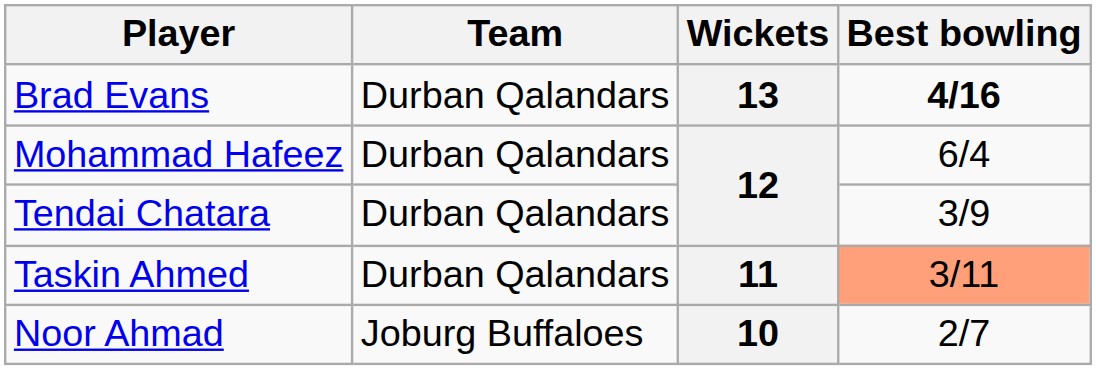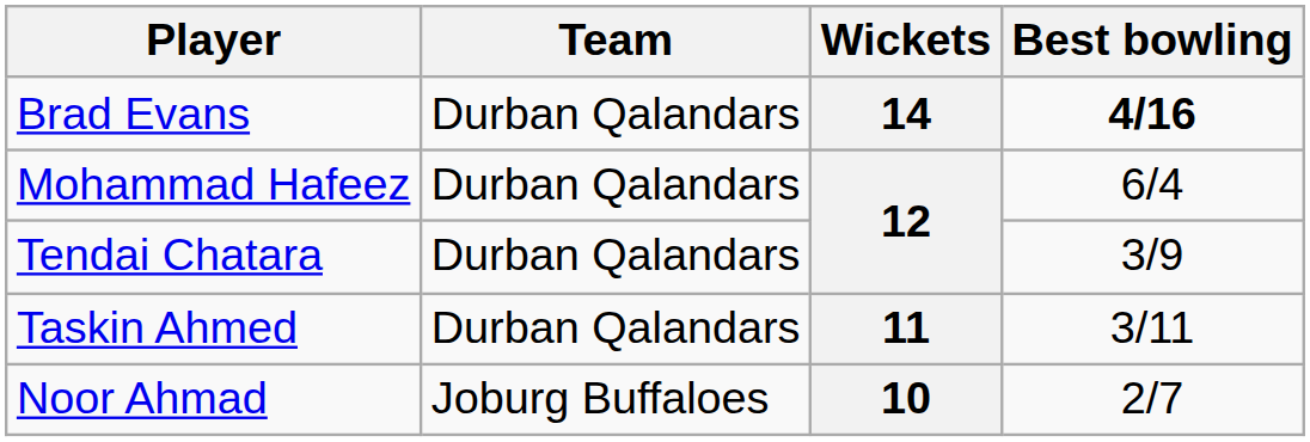 <table class="wikitable" style="text-align:center">
 <tr>
 <th>Player</th>
 <th>Team</th>
 <th>Wickets</th>
 <th>Best bowling</th>
 </tr>
 <tr>
 <td style="text-align:left"><a href='#'>Brad Evans</a></td>
 <td style="text-align:left">Durban Qalandars</td>
-<th>13</th>
+<th>14</th>
 <td><strong>4/16</strong></td>
 </tr>
 <tr>
 <td style="text-align:left"><a href='#'>Mohammad Hafeez</a></td>
 <td style="text-align:left">Durban Qalandars</td>
 <th rowspan=2>12</th>
 <td>6/4</td>
 </tr>
 <tr>
 <td style="text-align:left"><a href='#'>Tendai Chatara</a></td>
 <td style="text-align:left">Durban Qalandars</td>
 <td>3/9</td>
 </tr>
 <tr>
 <td style="text-align:left"><a href='#'>Taskin Ahmed</a></td>
 <td style="text-align:left">Durban Qalandars</td>
 <th>11</th>
-<td style="background: lightsalmon;">3/11</td>
+<td>3/11</td>
 </tr>
 <tr>
 <td style="text-align:left"><a href='#'>Noor Ahmad</a></td>
 <td style="text-align:left">Joburg Buffaloes</td>
 <th>10</th>
 <td>2/7</td>
 </tr>
 </table>
